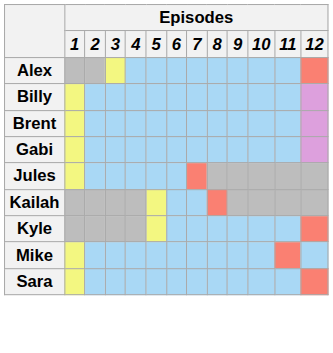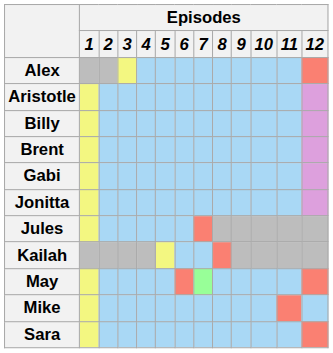 <table class="wikitable" style="text-align:center; width:50%;">
 <tr>
 <th rowspan="2" style="width:15%;"></th>
 <th colspan="12" style="text-align:center;">Episodes</th>
 </tr>
 <tr>
 <th style="text-align:center; width:6%;"><em>1</em></th>
 <th style="text-align:center; width:6%;"><em>2</em></th>
 <th style="text-align:center; width:6%;"><em>3</em></th>
 <th style="text-align:center; width:6%;"><em>4</em></th>
 <th style="text-align:center; width:6%;"><em>5</em></th>
 <th style="text-align:center; width:6%;"><em>6</em></th>
 <th style="text-align:center; width:6%;"><em>7</em></th>
 <th style="text-align:center; width:6%;"><em>8</em></th>
 <th style="text-align:center; width:6%;"><em>9</em></th>
 <th style="text-align:center; width:6%;"><em>10</em></th>
 <th style="text-align:center; width:6%;"><em>11</em></th>
 <th style="text-align:center; width:6%;"><em>12</em></th>
 </tr>
 <tr>
 <th>Alex</th>
 <td style="background:#BDBDBD;"></td>
 <td style="background:#BDBDBD;"></td>
 <td style="background:#F3F781;"></td>
 <td style="background:#A9D8F5;"></td>
 <td style="background:#A9D8F5;"></td>
 <td style="background:#A9D8F5;"></td>
 <td style="background:#A9D8F5;"></td>
 <td style="background:#A9D8F5;"></td>
 <td style="background:#A9D8F5;"></td>
 <td style="background:#A9D8F5;"></td>
 <td style="background:#A9D8F5;"></td>
 <td style="background:#FA8072;"></td>
+</tr>
+<tr>
+<th>Aristotle</th>
+<td style="background:#F3F781;"></td>
+<td style="background:#A9D8F5;"></td>
+<td style="background:#A9D8F5;"></td>
+<td style="background:#A9D8F5;"></td>
+<td style="background:#A9D8F5;"></td>
+<td style="background:#A9D8F5;"></td>
+<td style="background:#A9D8F5;"></td>
+<td style="background:#A9D8F5;"></td>
+<td style="background:#A9D8F5;"></td>
+<td style="background:#A9D8F5;"></td>
+<td style="background:#A9D8F5;"></td>
+<td style="background:#DDA0DD;"></td>
 </tr>
 <tr>
 <th>Billy</th>
 <td style="background:#F3F781;"></td>
 <td style="background:#A9D8F5;"></td>
 <td style="background:#A9D8F5;"></td>
 <td style="background:#A9D8F5;"></td>
 <td style="background:#A9D8F5;"></td>
 <td style="background:#A9D8F5;"></td>
 <td style="background:#A9D8F5;"></td>
 <td style="background:#A9D8F5;"></td>
 <td style="background:#A9D8F5;"></td>
 <td style="background:#A9D8F5;"></td>
 <td style="background:#A9D8F5;"></td>
 <td style="background:#DDA0DD;"></td>
 </tr>
 <tr>
 <th>Brent</th>
 <td style="background:#F3F781;"></td>
 <td style="background:#A9D8F5;"></td>
 <td style="background:#A9D8F5;"></td>
 <td style="background:#A9D8F5;"></td>
 <td style="background:#A9D8F5;"></td>
 <td style="background:#A9D8F5;"></td>
 <td style="background:#A9D8F5;"></td>
 <td style="background:#A9D8F5;"></td>
 <td style="background:#A9D8F5;"></td>
 <td style="background:#A9D8F5;"></td>
 <td style="background:#A9D8F5;"></td>
 <td style="background:#DDA0DD;"></td>
 </tr>
 <tr>
 <th>Gabi</th>
 <td style="background:#F3F781;"></td>
 <td style="background:#A9D8F5;"></td>
 <td style="background:#A9D8F5;"></td>
 <td style="background:#A9D8F5;"></td>
 <td style="background:#A9D8F5;"></td>
 <td style="background:#A9D8F5;"></td>
 <td style="background:#A9D8F5;"></td>
 <td style="background:#A9D8F5;"></td>
 <td style="background:#A9D8F5;"></td>
 <td style="background:#A9D8F5;"></td>
 <td style="background:#A9D8F5;"></td>
 <td style="background:#DDA0DD;"></td>
 </tr>
 <tr>
+<th>Jonitta</th>
+<td style="background:#F3F781;"></td>
+<td style="background:#A9D8F5;"></td>
+<td style="background:#A9D8F5;"></td>
+<td style="background:#A9D8F5;"></td>
+<td style="background:#A9D8F5;"></td>
+<td style="background:#A9D8F5;"></td>
+<td style="background:#A9D8F5;"></td>
+<td style="background:#A9D8F5;"></td>
+<td style="background:#A9D8F5;"></td>
+<td style="background:#A9D8F5;"></td>
+<td style="background:#A9D8F5;"></td>
+<td style="background:#DDA0DD;"></td>
+</tr>
+<tr>
 <th>Jules</th>
 <td style="background:#F3F781;"></td>
 <td style="background:#A9D8F5;"></td>
 <td style="background:#A9D8F5;"></td>
 <td style="background:#A9D8F5;"></td>
 <td style="background:#A9D8F5;"></td>
 <td style="background:#A9D8F5;"></td>
 <td style="background:#FA8072;"></td>
 <td style="background:#BDBDBD;"></td>
 <td style="background:#BDBDBD;"></td>
 <td style="background:#BDBDBD;"></td>
 <td style="background:#BDBDBD;"></td>
 <td style="background:#BDBDBD;"></td>
 </tr>
 <tr>
 <th>Kailah</th>
 <td style="background:#BDBDBD;"></td>
 <td style="background:#BDBDBD;"></td>
 <td style="background:#BDBDBD;"></td>
 <td style="background:#BDBDBD;"></td>
 <td style="background:#F3F781;"></td>
 <td style="background:#A9D8F5;"></td>
 <td style="background:#A9D8F5;"></td>
 <td style="background:#FA8072;"></td>
 <td style="background:#BDBDBD;"></td>
 <td style="background:#BDBDBD;"></td>
 <td style="background:#BDBDBD;"></td>
 <td style="background:#BDBDBD;"></td>
 </tr>
 <tr>
-<th>Kyle</th>
-<td style="background:#BDBDBD;"></td>
-<td style="background:#BDBDBD;"></td>
-<td style="background:#BDBDBD;"></td>
-<td style="background:#BDBDBD;"></td>
+<th>May</th>
 <td style="background:#F3F781;"></td>
 <td style="background:#A9D8F5;"></td>
 <td style="background:#A9D8F5;"></td>
+<td style="background:#A9D8F5;"></td>
+<td style="background:#A9D8F5;"></td>
+<td style="background:#FA8072;"></td>
+<td style="background:#98FF98;"></td>
 <td style="background:#A9D8F5;"></td>
 <td style="background:#A9D8F5;"></td>
 <td style="background:#A9D8F5;"></td>
 <td style="background:#A9D8F5;"></td>
 <td style="background:#FA8072;"></td>
 </tr>
 <tr>
 <th>Mike</th>
 <td style="background:#F3F781;"></td>
 <td style="background:#A9D8F5;"></td>
 <td style="background:#A9D8F5;"></td>
 <td style="background:#A9D8F5;"></td>
 <td style="background:#A9D8F5;"></td>
 <td style="background:#A9D8F5;"></td>
 <td style="background:#A9D8F5;"></td>
 <td style="background:#A9D8F5;"></td>
 <td style="background:#A9D8F5;"></td>
 <td style="background:#A9D8F5;"></td>
 <td style="background:#FA8072;"></td>
 <td style="background:#A9D8F5;"></td>
 </tr>
 <tr>
 <th>Sara</th>
 <td style="background:#F3F781;"></td>
 <td style="background:#A9D8F5;"></td>
 <td style="background:#A9D8F5;"></td>
 <td style="background:#A9D8F5;"></td>
 <td style="background:#A9D8F5;"></td>
 <td style="background:#A9D8F5;"></td>
 <td style="background:#A9D8F5;"></td>
 <td style="background:#A9D8F5;"></td>
 <td style="background:#A9D8F5;"></td>
 <td style="background:#A9D8F5;"></td>
 <td style="background:#A9D8F5;"></td>
 <td style="background:#FA8072;"></td>
 </tr>
 </table>
